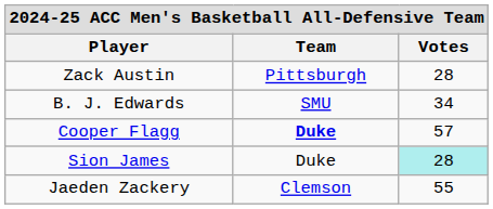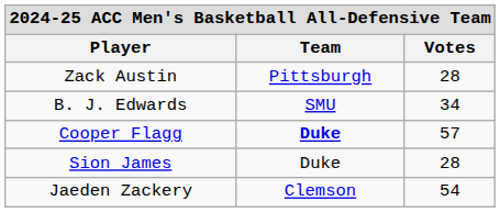 <table class="wikitable" style="white-space:nowrap; font-size:90%; text-align:center;">
 <tr>
 <td colspan="7" style="text-align:center; background:#ddd;"><strong>2024-25 ACC Men's Basketball All-Defensive Team</strong></td>
 </tr>
 <tr>
 <th>Player</th>
 <th>Team</th>
 <th>Votes</th>
 </tr>
 <tr>
 <td>Zack Austin</td>
 <td><a href='#'>Pittsburgh</a></td>
 <td>28</td>
 </tr>
 <tr>
 <td>B. J. Edwards</td>
 <td><a href='#'>SMU</a></td>
 <td>34</td>
 </tr>
 <tr>
 <td><a href='#'>Cooper Flagg</a></td>
 <td><strong><a href='#'>Duke</a></strong></td>
 <td>57</td>
 </tr>
 <tr>
 <td><a href='#'>Sion James</a></td>
 <td>Duke</td>
-<td style="background: paleturquoise;">28</td>
+<td>28</td>
 </tr>
 <tr>
 <td>Jaeden Zackery</td>
 <td><a href='#'>Clemson</a></td>
-<td>55</td>
+<td>54</td>
 </tr>
 </table>
